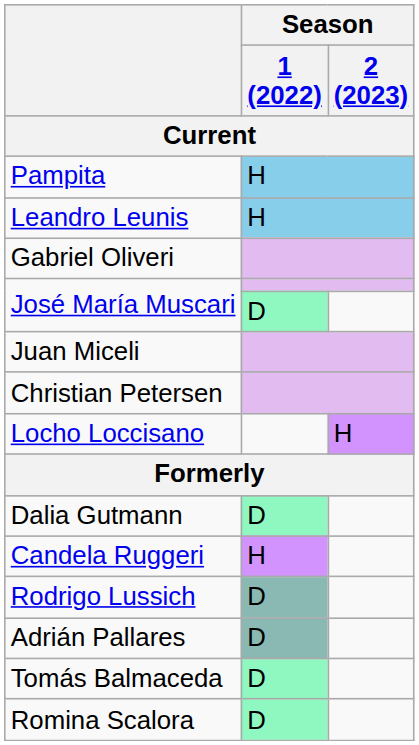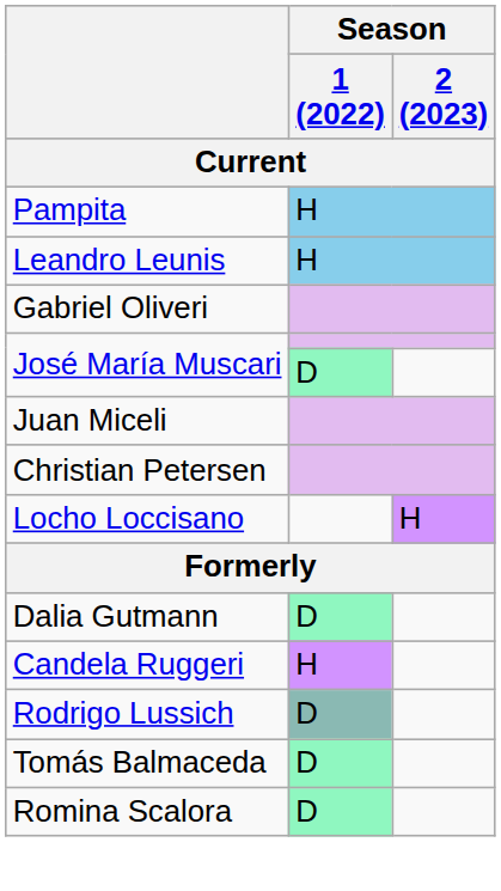 <table class="wikitable plainrowheaders" style="font-size:100%;">
 <tr>
 <th rowspan="2"></th>
 <th colspan="2">Season</th>
 </tr>
 <tr>
 <th><a href='#'>1 <br>(2022)</a></th>
 <th><a href='#'>2 <br>(2023)</a></th>
 </tr>
 <tr>
 <th colspan="3">Current</th>
 </tr>
 <tr>
 <td><a href='#'>Pampita</a></td>
 <td colspan="2"  bgcolor=#87ceeb>H</td>
 </tr>
 <tr>
 <td><a href='#'>Leandro Leunis</a></td>
 <td colspan="2"  bgcolor=#87ceeb>H</td>
 </tr>
 <tr>
 <td>Gabriel Oliveri</td>
 <td bgcolor=#E2BBF0 colspan="2"></td>
 </tr>
 <tr>
 <td rowspan="2"><a href='#'>José María Muscari</a></td>
 <td bgcolor=#E2BBF0 colspan="2"></td>
 </tr>
 <tr>
 <td bgcolor=#8ff7c0>D</td>
 <td></td>
 </tr>
 <tr>
 <td>Juan Miceli</td>
 <td bgcolor=#E2BBF0 colspan="2"></td>
 </tr>
 <tr>
 <td>Christian Petersen</td>
 <td bgcolor=#E2BBF0 colspan="2"></td>
 </tr>
 <tr>
 <td><a href='#'>Locho Loccisano</a></td>
 <td></td>
 <td bgcolor=#d293ff>H</td>
 </tr>
 <tr>
 <th colspan="3">Formerly</th>
 </tr>
 <tr>
 <td>Dalia Gutmann</td>
 <td bgcolor=#8ff7c0>D</td>
 <td></td>
 </tr>
 <tr>
 <td><a href='#'>Candela Ruggeri</a></td>
 <td bgcolor=#d293ff>H</td>
 <td></td>
 </tr>
 <tr>
 <td><a href='#'>Rodrigo Lussich</a></td>
 <td bgcolor=#8AB9B3>D</td>
 <td></td>
 </tr>
 <tr>
-<td>Adrián Pallares</td>
-<td bgcolor=#8AB9B3>D</td>
-<td></td>
-</tr>
-<tr>
 <td>Tomás Balmaceda</td>
 <td bgcolor=#8ff7c0>D</td>
 <td></td>
 </tr>
 <tr>
 <td>Romina Scalora</td>
 <td bgcolor=#8ff7c0>D</td>
 <td></td>
 </tr>
 </table>
